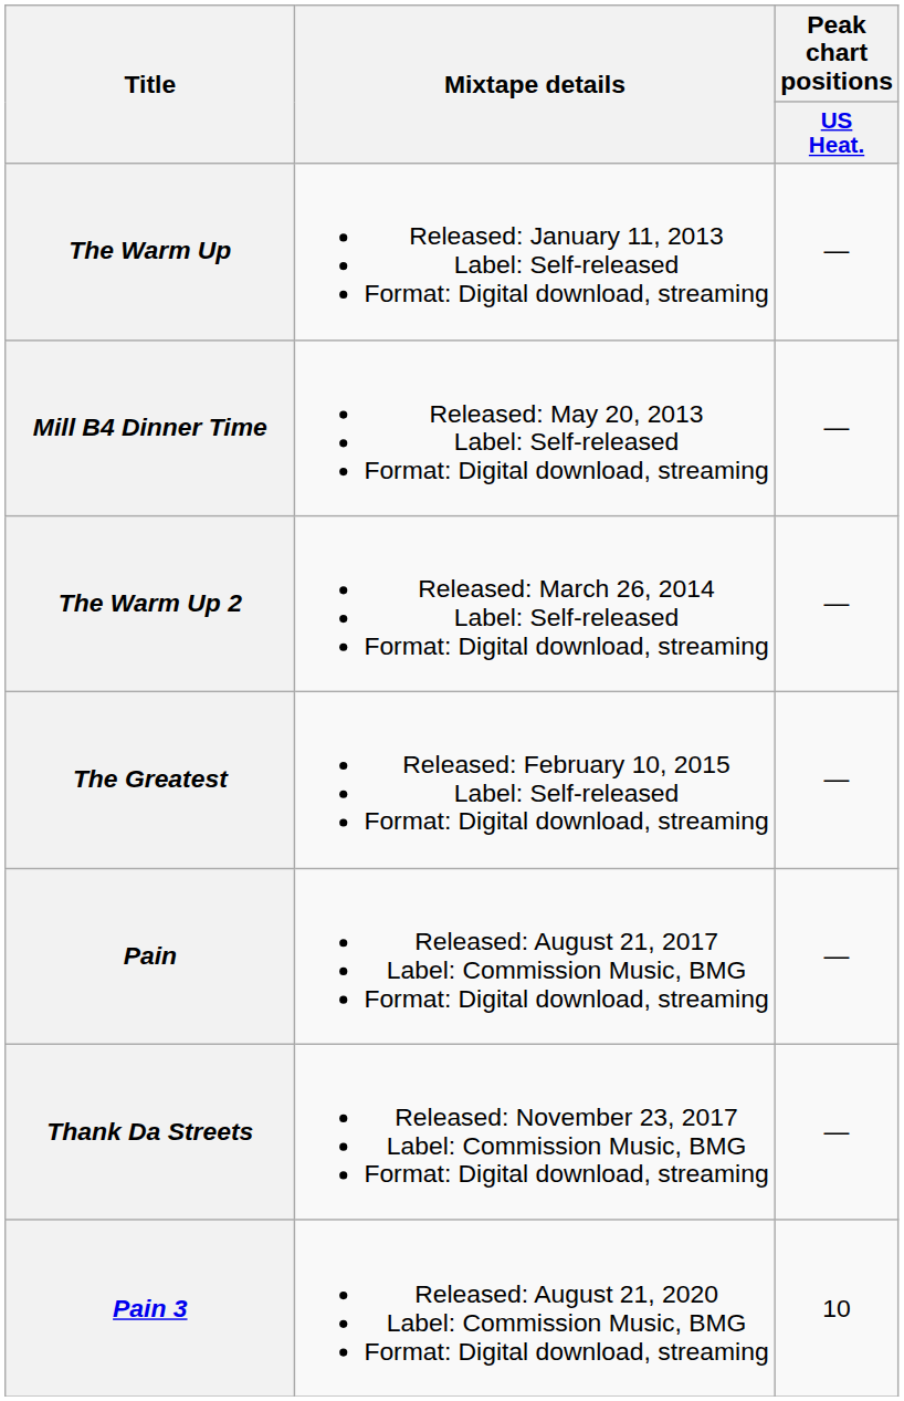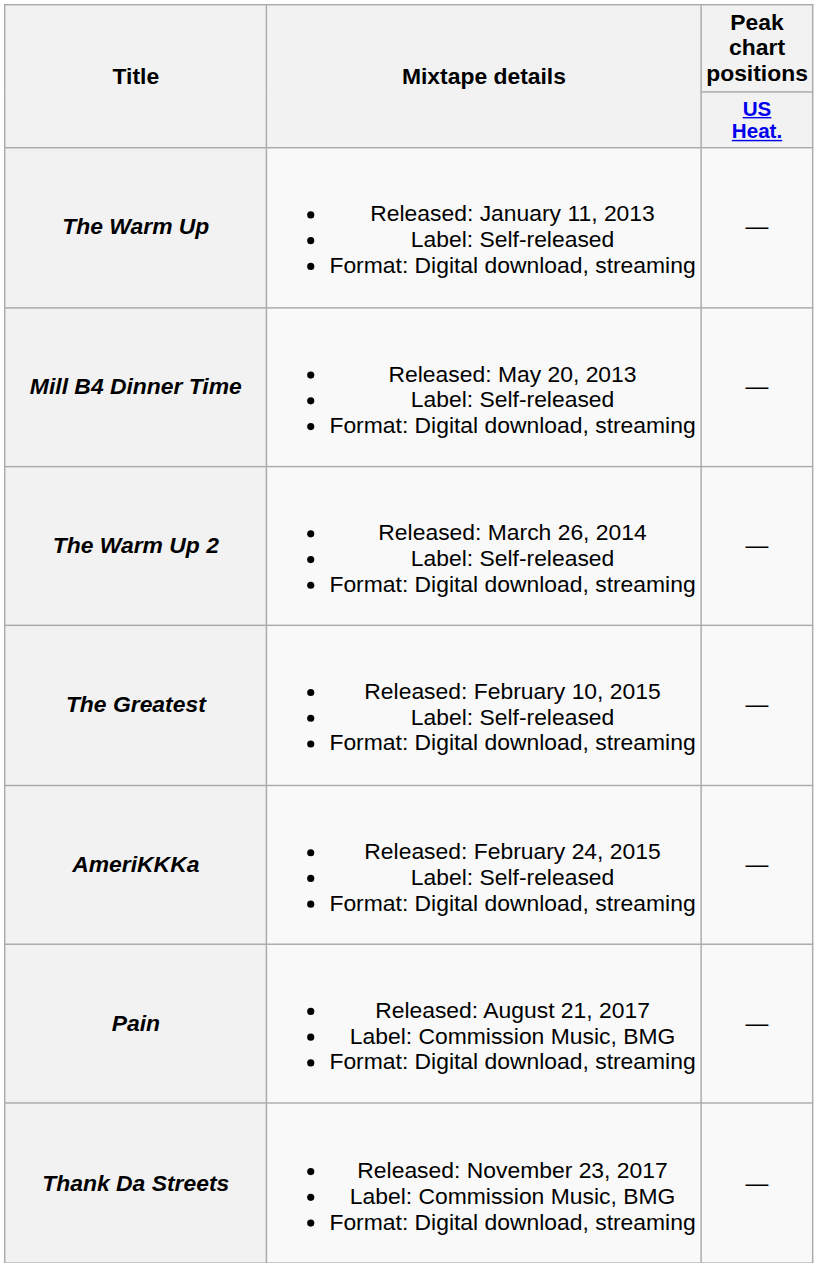 <table class="wikitable plainrowheaders" style="text-align:center;">
 <tr>
 <th scope="col" rowspan="2" style="width:11em;">Title</th>
 <th rowspan="2">Mixtape details</th>
 <th>Peak chart positions</th>
 </tr>
 <tr>
 <th scope="col" style="width:3em;font-size:90%;"><a href='#'>US<br>Heat.</a><br></th>
 </tr>
 <tr>
 <th scope="row"><em>The Warm Up</em></th>
 <td><br><ul><li>Released: January 11, 2013</li><li>Label: Self-released</li><li>Format: Digital download, streaming</li></ul></td>
 <td>—</td>
 </tr>
 <tr>
 <th scope="row"><em>Mill B4 Dinner Time</em></th>
 <td><br><ul><li>Released: May 20, 2013</li><li>Label: Self-released</li><li>Format: Digital download, streaming</li></ul></td>
 <td>—</td>
 </tr>
 <tr>
 <th scope="row"><em>The Warm Up 2</em></th>
 <td><br><ul><li>Released: March 26, 2014</li><li>Label: Self-released</li><li>Format: Digital download, streaming</li></ul></td>
 <td>—</td>
 </tr>
 <tr>
 <th scope="row"><em>The Greatest</em></th>
 <td><br><ul><li>Released: February 10, 2015</li><li>Label: Self-released</li><li>Format: Digital download, streaming</li></ul></td>
 <td>—</td>
 </tr>
 <tr>
+<th scope="row"><em>AmeriKKKa</em></th>
+<td><br><ul><li>Released: February 24, 2015</li><li>Label: Self-released</li><li>Format: Digital download, streaming</li></ul></td>
+<td>—</td>
+</tr>
+<tr>
 <th scope="row"><em>Pain</em></th>
 <td><br><ul><li>Released: August 21, 2017</li><li>Label: Commission Music, BMG</li><li>Format: Digital download, streaming</li></ul></td>
 <td>—</td>
 </tr>
 <tr>
 <th scope="row"><em>Thank Da Streets</em></th>
 <td><br><ul><li>Released: November 23, 2017</li><li>Label: Commission Music, BMG</li><li>Format: Digital download, streaming</li></ul></td>
 <td>—</td>
 </tr>
-<tr>
-<th scope="row"><em><a href='#'>Pain 3</a></em></th>
-<td><br><ul><li>Released: August 21, 2020</li><li>Label: Commission Music, BMG</li><li>Format: Digital download, streaming</li></ul></td>
-<td>10</td>
-</tr>
 </table>
